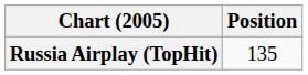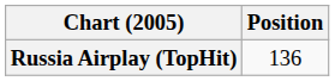 <table class="wikitable plainrowheaders" style="text-align:center">
 <tr>
 <th scope="col">Chart (2005)</th>
 <th scope="col">Position</th>
 </tr>
 <tr>
 <th scope="row">Russia Airplay (TopHit)</th>
-<td>135</td>
+<td>136</td>
 </tr>
 </table>
